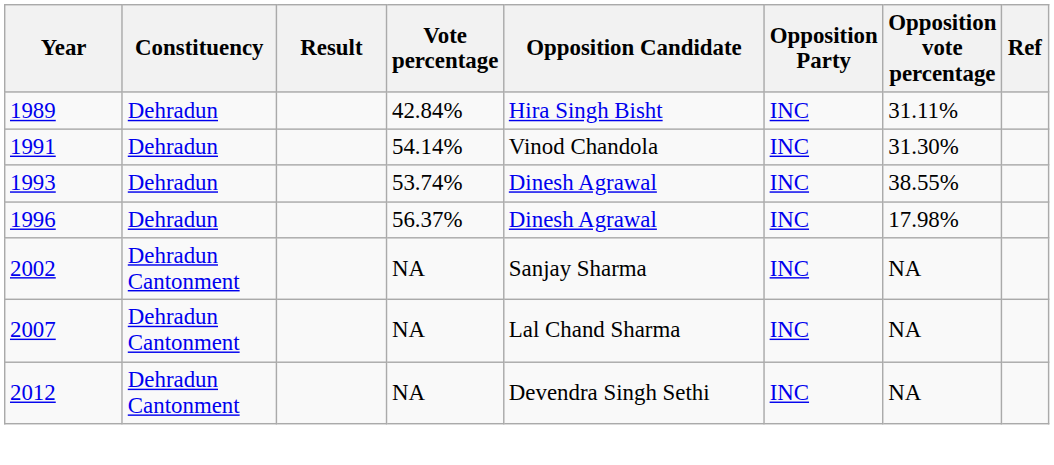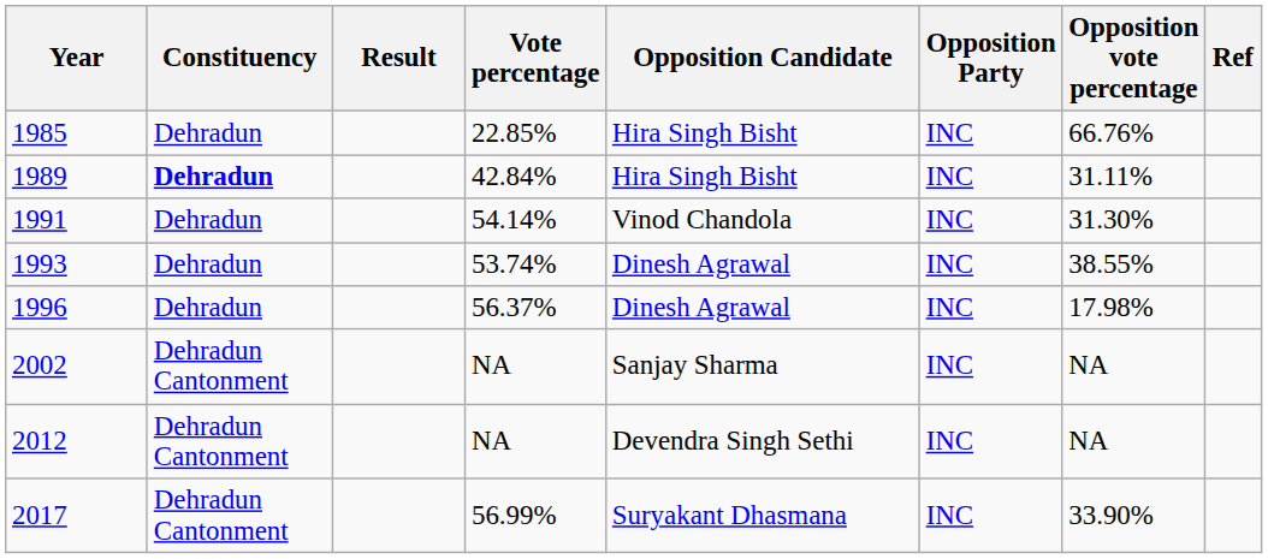 <table class="sortable wikitable">
 <tr>
 <th width=75>Year</th>
 <th width=100>Constituency</th>
 <th width=70>Result</th>
 <th width=70>Vote percentage</th>
 <th width=175>Opposition Candidate</th>
 <th width=70>Opposition Party</th>
 <th width=70>Opposition vote percentage</th>
 <th width=25>Ref</th>
 </tr>
 <tr>
+<td><a href='#'>1985</a></td>
+<td><a href='#'>Dehradun</a></td>
+<td></td>
+<td>22.85%</td>
+<td><a href='#'>Hira Singh Bisht</a></td>
+<td><a href='#'>INC</a></td>
+<td>66.76%</td>
+<td></td>
+</tr>
+<tr>
 <td><a href='#'>1989</a></td>
-<td><a href='#'>Dehradun</a></td>
+<td><strong><a href='#'>Dehradun</a></strong></td>
 <td></td>
 <td>42.84%</td>
 <td><a href='#'>Hira Singh Bisht</a></td>
 <td><a href='#'>INC</a></td>
 <td>31.11%</td>
 <td></td>
 </tr>
 <tr>
 <td><a href='#'>1991</a></td>
 <td><a href='#'>Dehradun</a></td>
 <td></td>
 <td>54.14%</td>
 <td>Vinod Chandola</td>
 <td><a href='#'>INC</a></td>
 <td>31.30%</td>
 <td></td>
 </tr>
 <tr>
 <td><a href='#'>1993</a></td>
 <td><a href='#'>Dehradun</a></td>
 <td></td>
 <td>53.74%</td>
 <td><a href='#'>Dinesh Agrawal</a></td>
 <td><a href='#'>INC</a></td>
 <td>38.55%</td>
 <td></td>
 </tr>
 <tr>
 <td><a href='#'>1996</a></td>
 <td><a href='#'>Dehradun</a></td>
 <td></td>
 <td>56.37%</td>
 <td><a href='#'>Dinesh Agrawal</a></td>
 <td><a href='#'>INC</a></td>
 <td>17.98%</td>
 <td></td>
 </tr>
 <tr>
 <td><a href='#'>2002</a></td>
 <td><a href='#'>Dehradun Cantonment</a></td>
 <td></td>
 <td>NA</td>
 <td>Sanjay Sharma</td>
 <td><a href='#'>INC</a></td>
 <td>NA</td>
 <td></td>
 </tr>
 <tr>
-<td><a href='#'>2007</a></td>
-<td><a href='#'>Dehradun Cantonment</a></td>
-<td></td>
-<td>NA</td>
-<td>Lal Chand Sharma</td>
-<td><a href='#'>INC</a></td>
-<td>NA</td>
-<td></td>
-</tr>
-<tr>
 <td><a href='#'>2012</a></td>
 <td><a href='#'>Dehradun Cantonment</a></td>
 <td></td>
 <td>NA</td>
 <td>Devendra Singh Sethi</td>
 <td><a href='#'>INC</a></td>
 <td>NA</td>
 <td></td>
 </tr>
+<tr>
+<td><a href='#'>2017</a></td>
+<td><a href='#'>Dehradun Cantonment</a></td>
+<td></td>
+<td>56.99%</td>
+<td><a href='#'>Suryakant Dhasmana</a></td>
+<td><a href='#'>INC</a></td>
+<td>33.90%</td>
+<td></td>
+</tr>
 </table>
